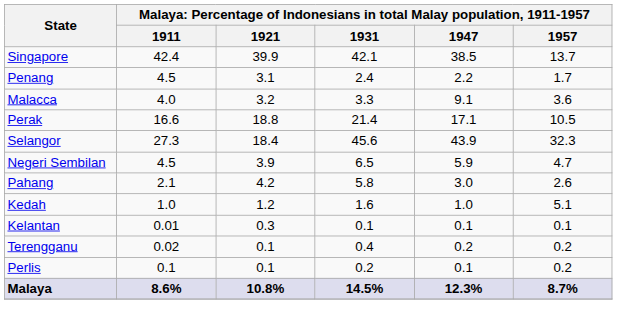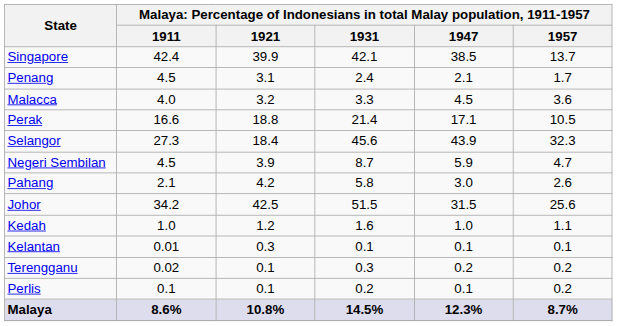 <table class="wikitable sortable" style="text-align:center">
 <tr>
 <th rowspan=2>State</th>
 <th colspan=5>Malaya: Percentage of Indonesians in total Malay population, 1911-1957</th>
 </tr>
 <tr>
 <th colspan=1>1911</th>
 <th colspan=1>1921</th>
 <th colspan=1>1931</th>
 <th colspan=1>1947</th>
 <th colspan=1>1957</th>
 </tr>
 <tr>
 <td style="width:8em; text-align:left;"><a href='#'>Singapore</a></td>
 <td style="width:7em;">42.4</td>
 <td style="width:7em;">39.9</td>
 <td style="width:7em;">42.1</td>
 <td style="width:7em;">38.5</td>
 <td style="width:7em;">13.7</td>
 </tr>
 <tr>
 <td style="width:8em; text-align:left;"><a href='#'>Penang</a></td>
 <td style="width:7em;">4.5</td>
 <td style="width:7em;">3.1</td>
 <td style="width:7em;">2.4</td>
-<td style="width:7em;">2.2</td>
+<td style="width:7em;">2.1</td>
 <td style="width:7em;">1.7</td>
 </tr>
 <tr>
 <td style="width:8em; text-align:left;"><a href='#'>Malacca</a></td>
 <td style="width:7em;">4.0</td>
 <td style="width:7em;">3.2</td>
 <td style="width:7em;">3.3</td>
-<td style="width:7em;">9.1</td>
+<td style="width:7em;">4.5</td>
 <td style="width:7em;">3.6</td>
 </tr>
 <tr>
 <td style="width:8em; text-align:left;"><a href='#'>Perak</a></td>
 <td style="width:7em;">16.6</td>
 <td style="width:7em;">18.8</td>
 <td style="width:7em;">21.4</td>
 <td style="width:7em;">17.1</td>
 <td style="width:7em;">10.5</td>
 </tr>
 <tr>
 <td style="width:8em; text-align:left;"><a href='#'>Selangor</a></td>
 <td style="width:7em;">27.3</td>
 <td style="width:7em;">18.4</td>
 <td style="width:7em;">45.6</td>
 <td style="width:7em;">43.9</td>
 <td style="width:7em;">32.3</td>
 </tr>
 <tr>
 <td style="width:8em; text-align:left;"><a href='#'>Negeri Sembilan</a></td>
 <td style="width:7em;">4.5</td>
 <td style="width:7em;">3.9</td>
-<td style="width:7em;">6.5</td>
+<td style="width:7em;">8.7</td>
 <td style="width:7em;">5.9</td>
 <td style="width:7em;">4.7</td>
 </tr>
 <tr>
 <td style="width:8em; text-align:left;"><a href='#'>Pahang</a></td>
 <td style="width:7em;">2.1</td>
 <td style="width:7em;">4.2</td>
 <td style="width:7em;">5.8</td>
 <td style="width:7em;">3.0</td>
 <td style="width:7em;">2.6</td>
 </tr>
 <tr>
+<td style="width:8em; text-align:left;"><a href='#'>Johor</a></td>
+<td style="width:7em;">34.2</td>
+<td style="width:7em;">42.5</td>
+<td style="width:7em;">51.5</td>
+<td style="width:7em;">31.5</td>
+<td style="width:7em;">25.6</td>
+</tr>
+<tr>
 <td style="width:8em; text-align:left;"><a href='#'>Kedah</a></td>
 <td style="width:7em;">1.0</td>
 <td style="width:7em;">1.2</td>
 <td style="width:7em;">1.6</td>
 <td style="width:7em;">1.0</td>
-<td style="width:7em;">5.1</td>
+<td style="width:7em;">1.1</td>
 </tr>
 <tr>
 <td style="width:8em; text-align:left;"><a href='#'>Kelantan</a></td>
 <td style="width:7em;">0.01</td>
 <td style="width:7em;">0.3</td>
 <td style="width:7em;">0.1</td>
 <td style="width:7em;">0.1</td>
 <td style="width:7em;">0.1</td>
 </tr>
 <tr>
 <td style="width:8em; text-align:left;"><a href='#'>Terengganu</a></td>
 <td style="width:7em;">0.02</td>
 <td style="width:7em;">0.1</td>
-<td style="width:7em;">0.4</td>
+<td style="width:7em;">0.3</td>
 <td style="width:7em;">0.2</td>
 <td style="width:7em;">0.2</td>
 </tr>
 <tr>
 <td style="width:8em; text-align:left;"><a href='#'>Perlis</a></td>
 <td style="width:7em;">0.1</td>
 <td style="width:7em;">0.1</td>
 <td style="width:7em;">0.2</td>
 <td style="width:7em;">0.1</td>
 <td style="width:7em;">0.2</td>
 </tr>
 <tr style="background: #DDE">
 <td style="text-align:left"><strong>Malaya</strong></td>
 <td><strong>8.6%</strong></td>
 <td><strong>10.8%</strong></td>
 <td><strong>14.5%</strong></td>
 <td><strong>12.3%</strong></td>
 <td><strong>8.7%</strong></td>
 </tr>
 <tr>
 </tr>
 </table>
